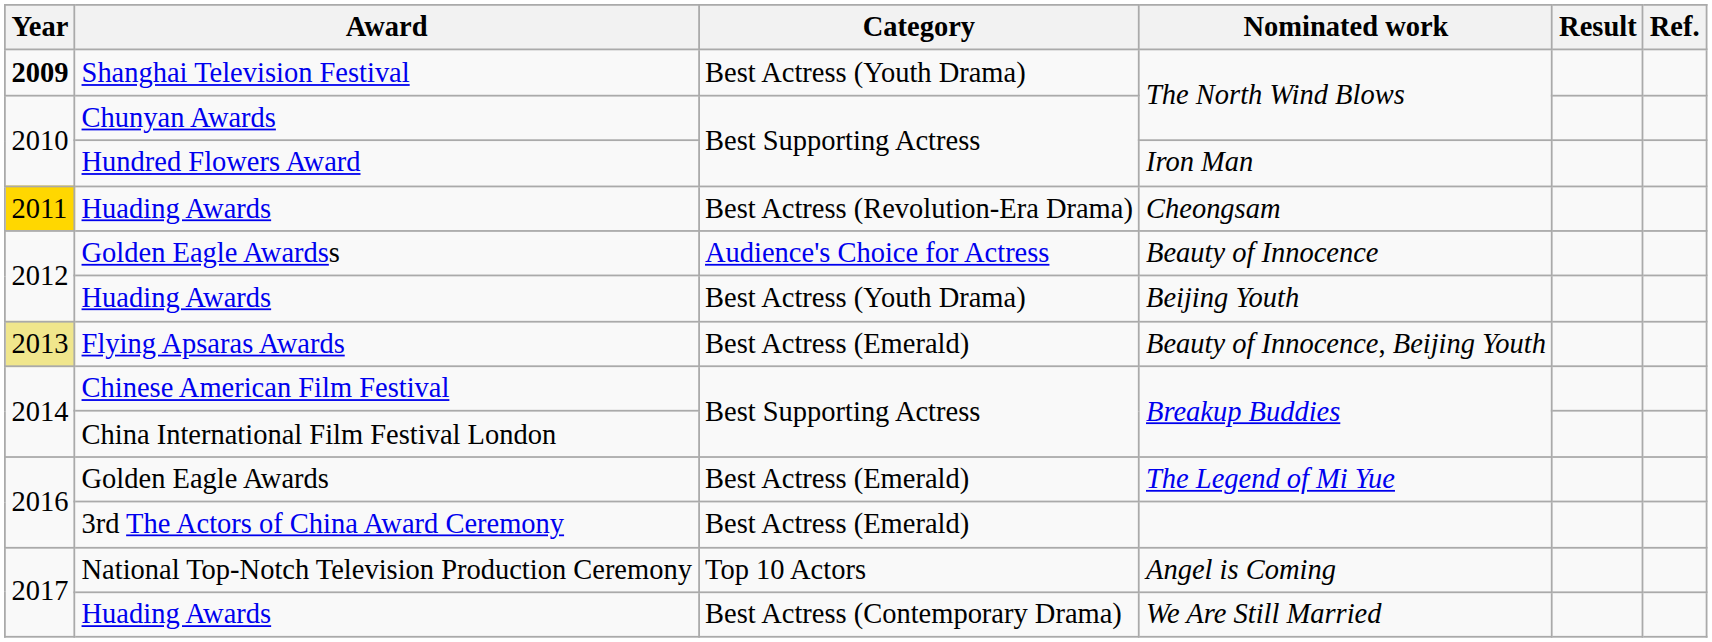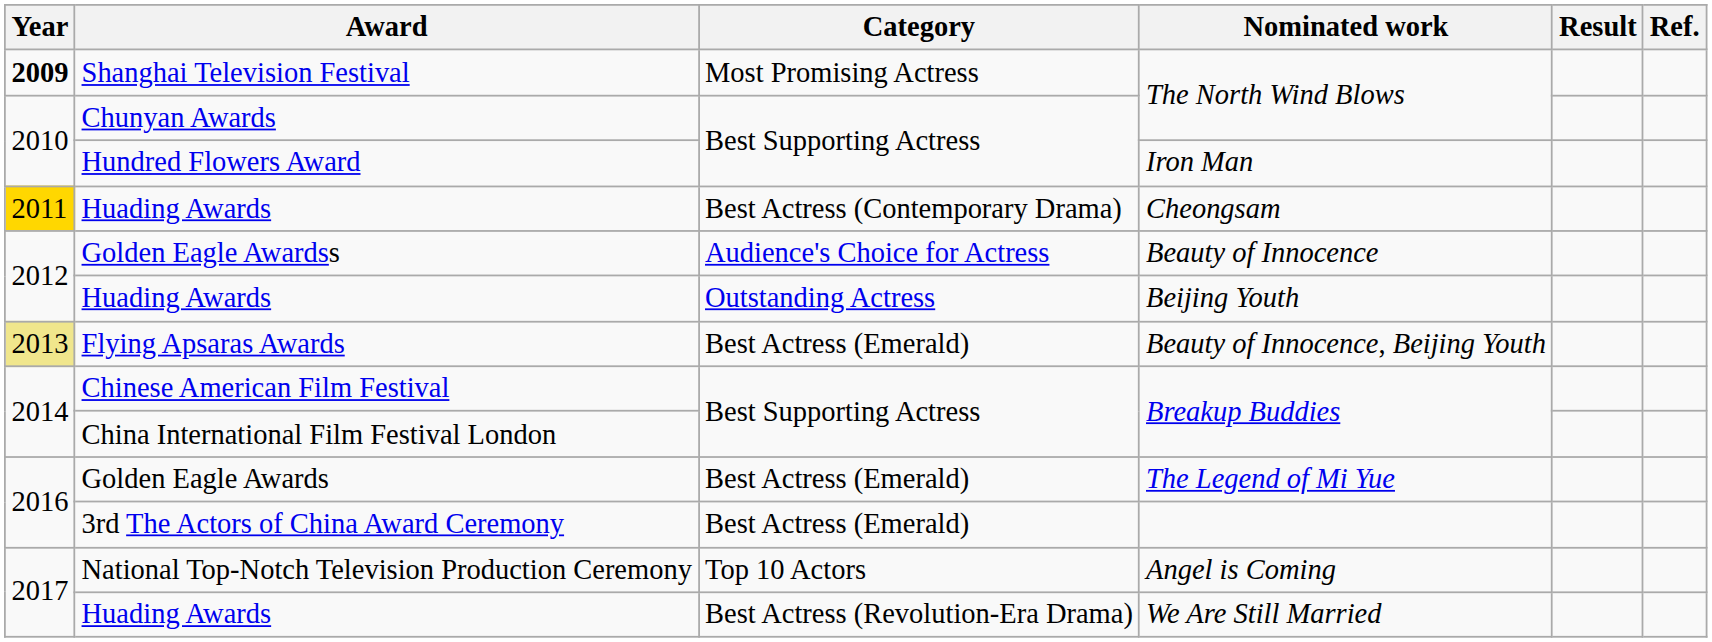 <table class="wikitable">
 <tr>
 <th>Year</th>
 <th>Award</th>
 <th>Category</th>
 <th>Nominated work</th>
 <th>Result</th>
 <th>Ref.</th>
 </tr>
 <tr>
 <td><strong>2009</strong></td>
 <td><a href='#'>Shanghai Television Festival</a></td>
-<td>Best Actress (Youth Drama)</td>
+<td>Most Promising Actress</td>
 <td rowspan=2><em>The North Wind Blows</em></td>
 <td></td>
 <td></td>
 </tr>
 <tr>
 <td rowspan=2>2010</td>
 <td><a href='#'>Chunyan Awards</a></td>
 <td rowspan=2>Best Supporting Actress</td>
 <td></td>
 <td></td>
 </tr>
 <tr>
 <td><a href='#'>Hundred Flowers Award</a></td>
 <td><em>Iron Man</em></td>
 <td></td>
 <td></td>
 </tr>
 <tr>
 <td style="background: gold;">2011</td>
 <td><a href='#'>Huading Awards</a></td>
-<td>Best Actress (Revolution-Era Drama)</td>
+<td>Best Actress (Contemporary Drama)</td>
 <td><em>Cheongsam</em></td>
 <td></td>
 <td></td>
 </tr>
 <tr>
 <td rowspan=2>2012</td>
 <td><a href='#'>Golden Eagle Awards</a>s</td>
 <td><a href='#'>Audience's Choice for Actress</a></td>
 <td><em>Beauty of Innocence</em></td>
 <td></td>
 <td></td>
 </tr>
 <tr>
 <td><a href='#'>Huading Awards</a></td>
-<td>Best Actress (Youth Drama)</td>
+<td><a href='#'>Outstanding Actress</a></td>
 <td><em>Beijing Youth</em></td>
 <td></td>
 <td></td>
 </tr>
 <tr>
 <td rowspan=1 style="background: khaki;">2013</td>
 <td><a href='#'>Flying Apsaras Awards</a></td>
 <td>Best Actress (Emerald)</td>
 <td><em>Beauty of Innocence</em>, <em>Beijing Youth</em></td>
 <td></td>
 <td></td>
 </tr>
 <tr>
 <td rowspan=2>2014</td>
 <td><a href='#'>Chinese American Film Festival</a></td>
 <td rowspan=2>Best Supporting Actress</td>
 <td rowspan=2><em><a href='#'>Breakup Buddies</a></em></td>
 <td></td>
 <td></td>
 </tr>
 <tr>
 <td>China International Film Festival London</td>
 <td></td>
 <td></td>
 </tr>
 <tr>
 <td rowspan=2>2016</td>
 <td>Golden Eagle Awards</td>
 <td>Best Actress (Emerald)</td>
 <td rowspan=1><em><a href='#'>The Legend of Mi Yue</a></em></td>
 <td></td>
 <td></td>
 </tr>
 <tr>
 <td>3rd <a href='#'>The Actors of China Award Ceremony</a></td>
 <td>Best Actress (Emerald)</td>
 <td></td>
 <td></td>
 <td></td>
 </tr>
 <tr>
 <td rowspan=2>2017</td>
 <td>National Top-Notch Television Production Ceremony</td>
 <td>Top 10 Actors</td>
 <td><em>Angel is Coming</em></td>
 <td></td>
 <td></td>
 </tr>
 <tr>
 <td><a href='#'>Huading Awards</a></td>
-<td>Best Actress (Contemporary Drama)</td>
+<td>Best Actress (Revolution-Era Drama)</td>
 <td><em>We Are Still Married</em></td>
 <td></td>
 <td></td>
 </tr>
 </table>
